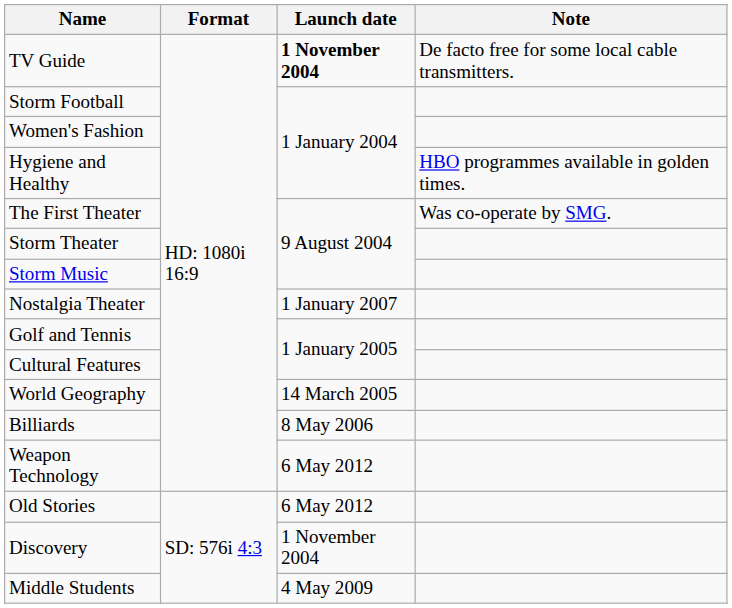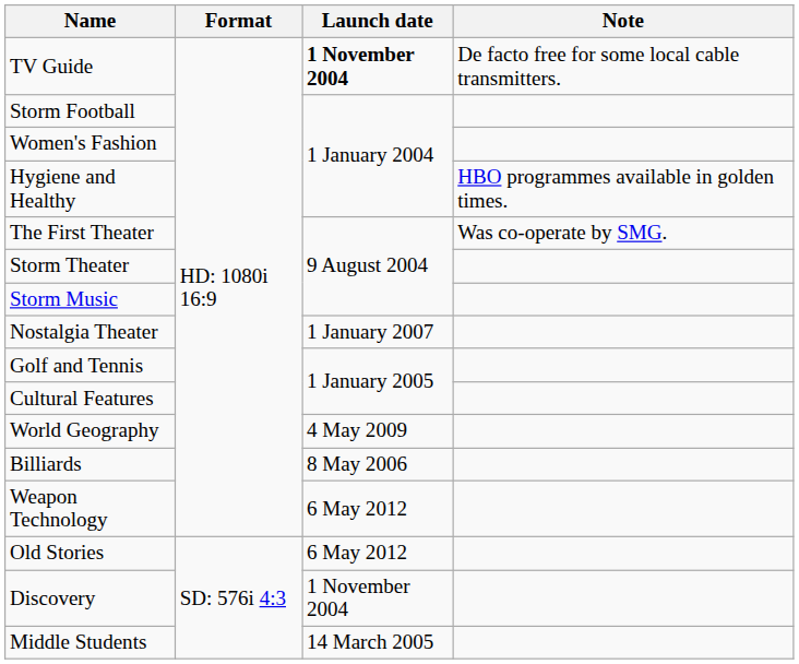 <table class="wikitable">
 <tr>
 <th>Name</th>
 <th>Format</th>
 <th>Launch date</th>
 <th>Note</th>
 </tr>
 <tr>
 <td>TV Guide</td>
 <td rowspan="13">HD: 1080i 16:9</td>
 <td><strong>1 November 2004</strong></td>
 <td>De facto free for some local cable transmitters.</td>
 </tr>
 <tr>
 <td>Storm Football</td>
 <td rowspan="3">1 January 2004</td>
 <td></td>
 </tr>
 <tr>
 <td>Women's Fashion</td>
 <td></td>
 </tr>
 <tr>
 <td>Hygiene and Healthy</td>
 <td><a href='#'>HBO</a> programmes available in golden times.</td>
 </tr>
 <tr>
 <td>The First Theater</td>
 <td rowspan="3">9 August 2004</td>
 <td>Was co-operate by <a href='#'>SMG</a>.</td>
 </tr>
 <tr>
 <td>Storm Theater</td>
 <td></td>
 </tr>
 <tr>
 <td><a href='#'>Storm Music</a></td>
 <td></td>
 </tr>
 <tr>
 <td>Nostalgia Theater</td>
 <td>1 January 2007</td>
 <td></td>
 </tr>
 <tr>
 <td>Golf and Tennis</td>
 <td rowspan="2">1 January 2005</td>
 <td></td>
 </tr>
 <tr>
 <td>Cultural Features</td>
 <td></td>
 </tr>
 <tr>
 <td>World Geography</td>
-<td>14 March 2005</td>
+<td>4 May 2009</td>
 <td></td>
 </tr>
 <tr>
 <td>Billiards</td>
 <td>8 May 2006</td>
 <td></td>
 </tr>
 <tr>
 <td>Weapon Technology</td>
 <td>6 May 2012</td>
 <td></td>
 </tr>
 <tr>
 <td>Old Stories</td>
 <td rowspan="3">SD: 576i <a href='#'>4:3</a></td>
 <td>6 May 2012</td>
 <td></td>
 </tr>
 <tr>
 <td>Discovery</td>
 <td>1 November 2004</td>
 <td></td>
 </tr>
 <tr>
 <td>Middle Students</td>
-<td>4 May 2009</td>
+<td>14 March 2005</td>
 <td></td>
 </tr>
 </table>
